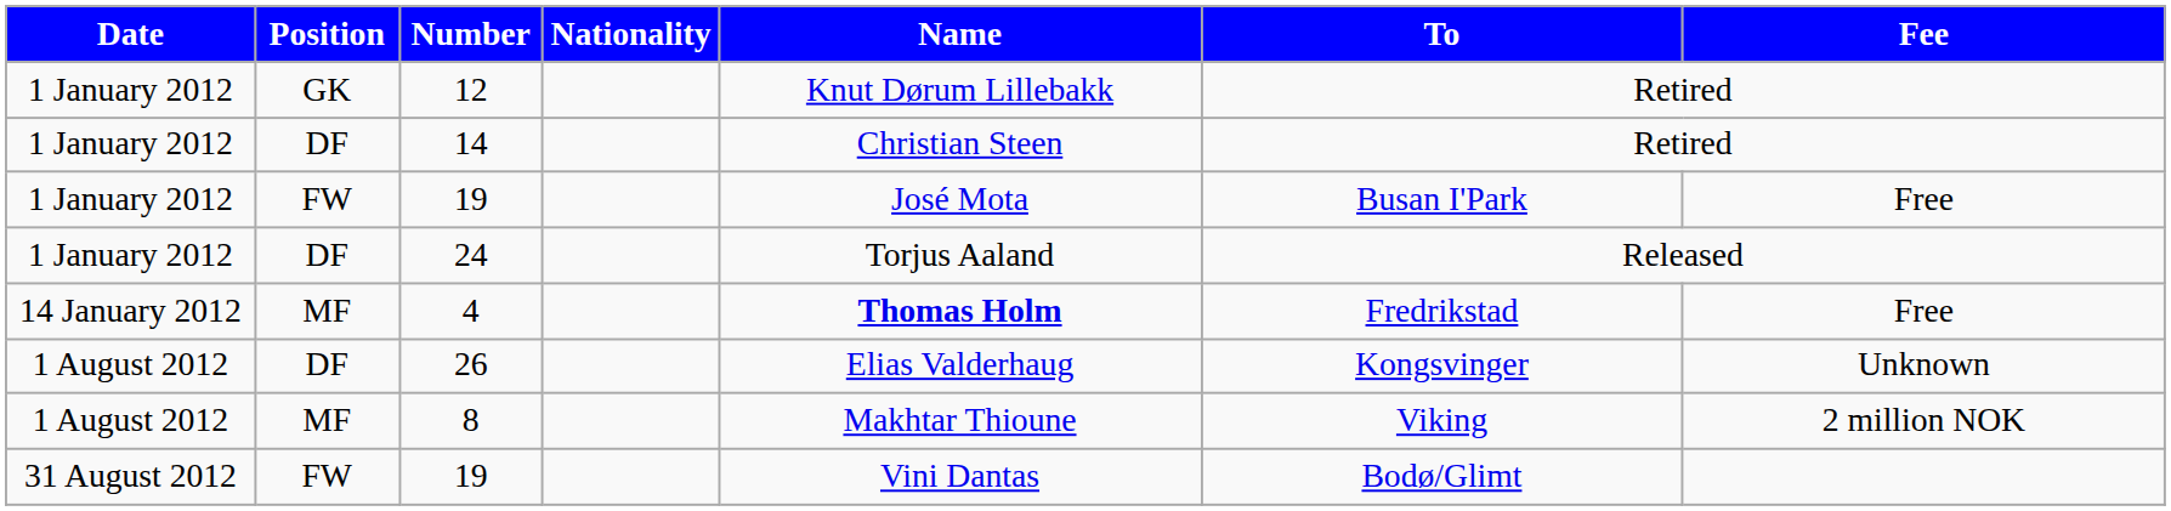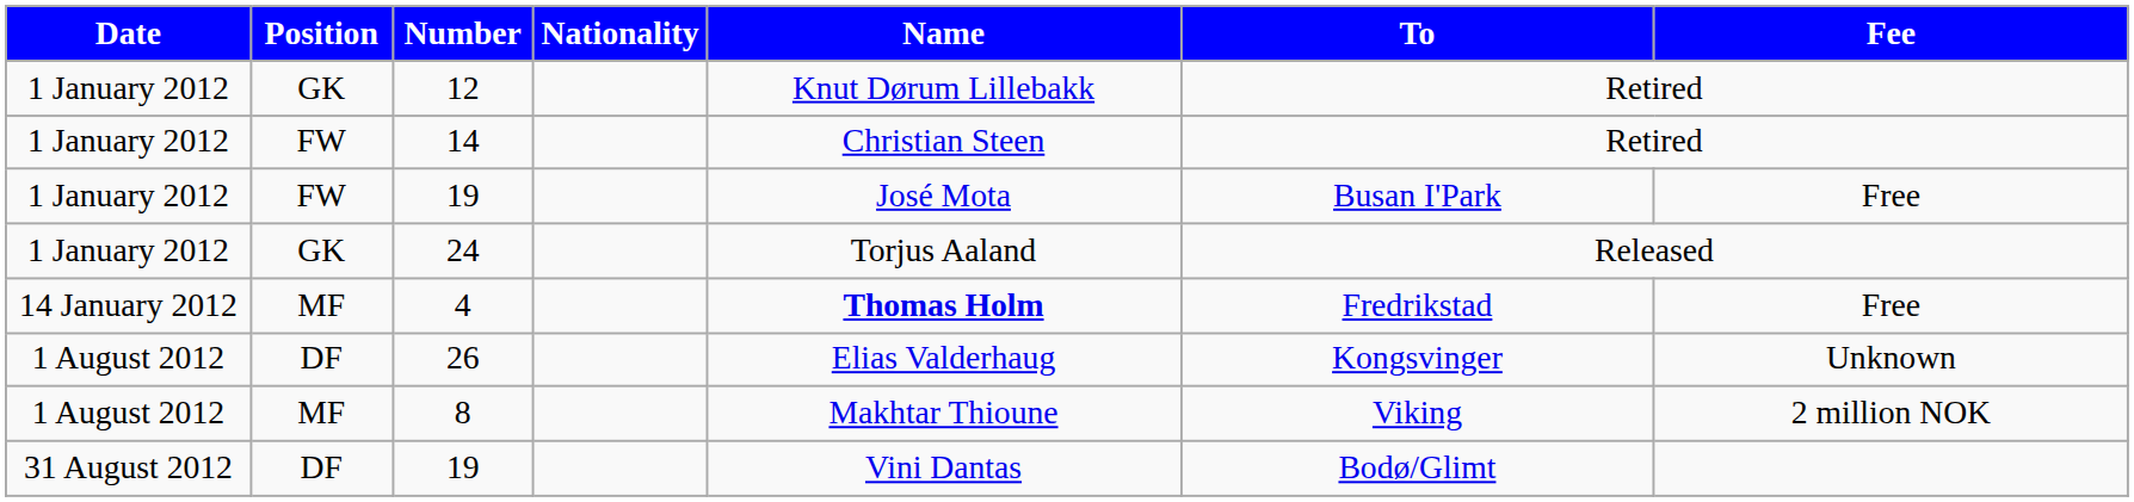 <table class="wikitable"  style="text-align:center; font-size:90%; ">
 <tr>
 <th style="background:#00f; color:white; width:100px;">Date</th>
 <th style="background:#00f; color:white; width:55px;">Position</th>
 <th style="background:#00f; color:white; width:55px;">Number</th>
 <th style="background:#00f; color:white; width:55px;">Nationality</th>
 <th style="background:#00f; color:white; width:200px;">Name</th>
 <th style="background:#00f; color:white; width:200px;">To</th>
 <th style="background:#00f; color:white; width:200px;">Fee</th>
 </tr>
 <tr>
 <td>1 January 2012</td>
 <td>GK</td>
 <td>12</td>
 <td></td>
 <td><a href='#'>Knut Dørum Lillebakk</a></td>
 <td colspan=2>Retired</td>
 </tr>
 <tr>
 <td>1 January 2012</td>
-<td>DF</td>
+<td>FW</td>
 <td>14</td>
 <td></td>
 <td><a href='#'>Christian Steen</a></td>
 <td colspan=2>Retired</td>
 </tr>
 <tr>
 <td>1 January 2012</td>
 <td>FW</td>
 <td>19</td>
 <td></td>
 <td><a href='#'>José Mota</a></td>
 <td> <a href='#'>Busan I'Park</a></td>
 <td>Free</td>
 </tr>
 <tr>
 <td>1 January 2012</td>
-<td>DF</td>
+<td>GK</td>
 <td>24</td>
 <td></td>
 <td>Torjus Aaland</td>
 <td colspan=2>Released</td>
 </tr>
 <tr>
 <td>14 January 2012</td>
 <td>MF</td>
 <td>4</td>
 <td></td>
 <td><strong><a href='#'>Thomas Holm</a></strong></td>
 <td> <a href='#'>Fredrikstad</a></td>
 <td>Free</td>
 </tr>
 <tr>
 <td>1 August 2012</td>
 <td>DF</td>
 <td>26</td>
 <td></td>
 <td><a href='#'>Elias Valderhaug</a></td>
 <td> <a href='#'>Kongsvinger</a></td>
 <td>Unknown</td>
 </tr>
 <tr>
 <td>1 August 2012</td>
 <td>MF</td>
 <td>8</td>
 <td></td>
 <td><a href='#'>Makhtar Thioune</a></td>
 <td> <a href='#'>Viking</a></td>
 <td>2 million NOK</td>
 </tr>
 <tr>
 <td>31 August 2012</td>
-<td>FW</td>
+<td>DF</td>
 <td>19</td>
 <td></td>
 <td><a href='#'>Vini Dantas</a></td>
 <td> <a href='#'>Bodø/Glimt</a></td>
 <td></td>
 </tr>
 </table>
